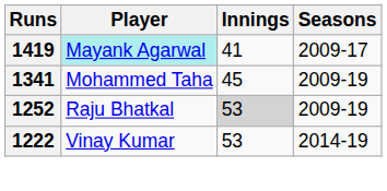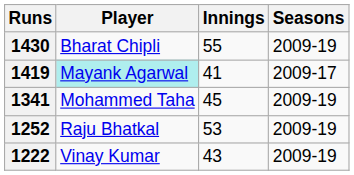 <table class="wikitable">
 <tr>
 <th>Runs</th>
 <th>Player</th>
 <th>Innings</th>
 <th>Seasons</th>
+</tr>
+<tr>
+<th>1430</th>
+<td><a href='#'>Bharat Chipli</a></td>
+<td>55</td>
+<td>2009-19</td>
 </tr>
 <tr>
 <th>1419</th>
 <td style="background: paleturquoise;"><a href='#'>Mayank Agarwal</a></td>
 <td>41</td>
 <td>2009-17</td>
 </tr>
 <tr>
 <th>1341</th>
 <td><a href='#'>Mohammed Taha</a></td>
 <td>45</td>
 <td>2009-19</td>
 </tr>
 <tr>
 <th>1252</th>
 <td><a href='#'>Raju Bhatkal</a></td>
-<td style="background: lightgrey;">53</td>
+<td>53</td>
 <td>2009-19</td>
 </tr>
 <tr>
 <th>1222</th>
 <td><a href='#'>Vinay Kumar</a></td>
-<td>53</td>
-<td>2014-19</td>
+<td>43</td>
+<td>2009-19</td>
 </tr>
 </table>
